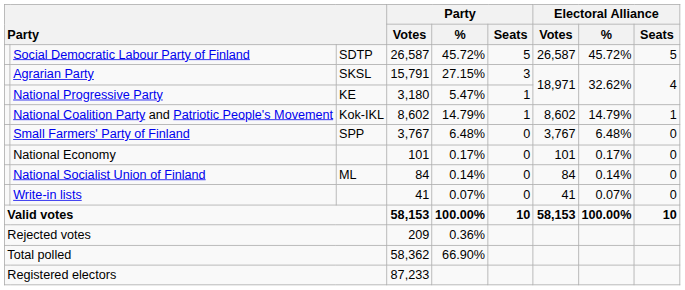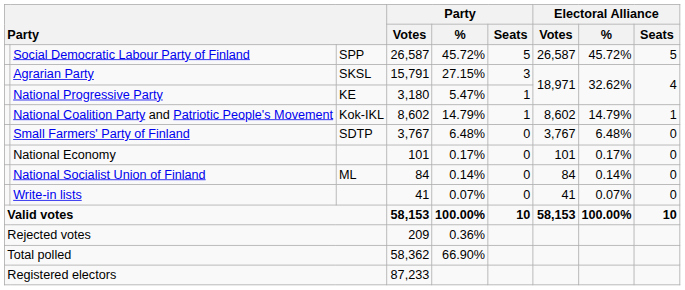 <table class="wikitable" border="1" style="text-align:right;">
 <tr>
 <th style="text-align:left;" valign=bottom rowspan=2 colspan=3>Party</th>
 <th colspan=3>Party</th>
 <th colspan=3>Electoral Alliance</th>
 </tr>
 <tr>
 <th align=center valign=bottom width="50">Votes</th>
 <th align=center valign=bottom width="50">%</th>
 <th align=center valign=bottom width="50">Seats</th>
 <th align=center valign=bottom width="50">Votes</th>
 <th align=center valign=bottom width="50">%</th>
 <th align=center valign=bottom width="50">Seats</th>
 </tr>
 <tr>
 <td></td>
 <td align=left style="white-space: nowrap;"><a href='#'>Social Democratic Labour Party of Finland</a></td>
-<td align=left>SDTP</td>
+<td align=left>SPP</td>
 <td>26,587</td>
 <td>45.72%</td>
 <td>5</td>
 <td>26,587</td>
 <td>45.72%</td>
 <td>5</td>
 </tr>
 <tr>
 <td></td>
 <td align=left><a href='#'>Agrarian Party</a></td>
 <td align=left>SKSL</td>
 <td>15,791</td>
 <td>27.15%</td>
 <td>3</td>
 <td rowspan=2>18,971</td>
 <td rowspan=2>32.62%</td>
 <td rowspan=2>4</td>
 </tr>
 <tr>
 <td></td>
 <td align=left><a href='#'>National Progressive Party</a></td>
 <td align=left>KE</td>
 <td>3,180</td>
 <td>5.47%</td>
 <td>1</td>
 </tr>
 <tr>
 <td></td>
 <td align=left><a href='#'>National Coalition Party</a> and <a href='#'>Patriotic People's Movement</a></td>
 <td align=left>Kok-IKL</td>
 <td>8,602</td>
 <td>14.79%</td>
 <td>1</td>
 <td>8,602</td>
 <td>14.79%</td>
 <td>1</td>
 </tr>
 <tr>
 <td></td>
 <td align=left><a href='#'>Small Farmers' Party of Finland</a></td>
-<td align=left>SPP</td>
+<td align=left>SDTP</td>
 <td>3,767</td>
 <td>6.48%</td>
 <td>0</td>
 <td>3,767</td>
 <td>6.48%</td>
 <td>0</td>
 </tr>
 <tr>
 <td></td>
 <td align=left>National Economy</td>
 <td align=left></td>
 <td>101</td>
 <td>0.17%</td>
 <td>0</td>
 <td>101</td>
 <td>0.17%</td>
 <td>0</td>
 </tr>
 <tr>
 <td></td>
 <td align=left><a href='#'>National Socialist Union of Finland</a></td>
 <td align=left>ML</td>
 <td>84</td>
 <td>0.14%</td>
 <td>0</td>
 <td>84</td>
 <td>0.14%</td>
 <td>0</td>
 </tr>
 <tr>
 <td></td>
 <td align=left><a href='#'>Write-in lists</a></td>
 <td align=left></td>
 <td>41</td>
 <td>0.07%</td>
 <td>0</td>
 <td>41</td>
 <td>0.07%</td>
 <td>0</td>
 </tr>
 <tr style="font-weight:bold">
 <td align=left colspan=3>Valid votes</td>
 <td>58,153</td>
 <td>100.00%</td>
 <td>10</td>
 <td>58,153</td>
 <td>100.00%</td>
 <td>10</td>
 </tr>
 <tr>
 <td align=left colspan=3>Rejected votes</td>
 <td>209</td>
 <td>0.36%</td>
 <td></td>
 <td></td>
 <td></td>
 <td></td>
 </tr>
 <tr>
 <td align=left colspan=3>Total polled</td>
 <td>58,362</td>
 <td>66.90%</td>
 <td></td>
 <td></td>
 <td></td>
 <td></td>
 </tr>
 <tr>
 <td align=left colspan=3>Registered electors</td>
 <td>87,233</td>
 <td></td>
 <td></td>
 <td></td>
 <td></td>
 <td></td>
 </tr>
 </table>
